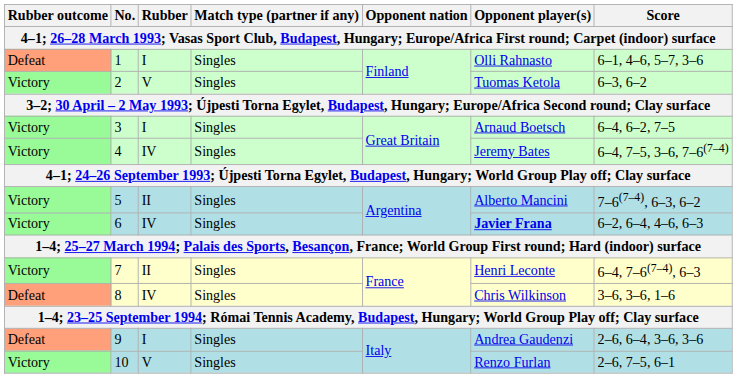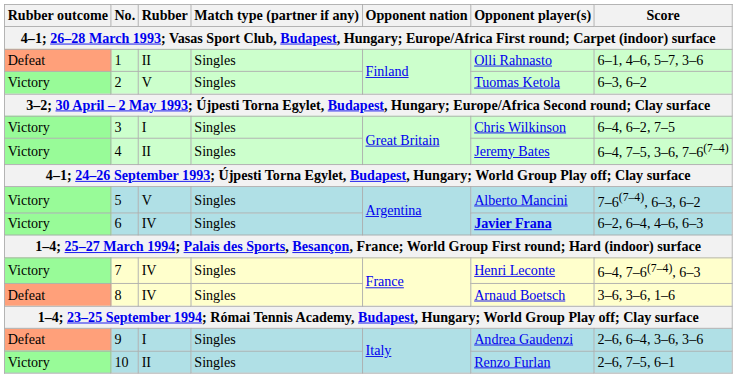 <table class=wikitable>
 <tr>
 <th>Rubber outcome</th>
 <th>No.</th>
 <th>Rubber</th>
 <th>Match type (partner if any)</th>
 <th>Opponent nation</th>
 <th>Opponent player(s)</th>
 <th>Score</th>
 </tr>
 <tr>
 <th colspan=7>4–1; <a href='#'>26–28 March 1993</a>; Vasas Sport Club, <a href='#'>Budapest</a>, Hungary; Europe/Africa First round; Carpet (indoor) surface</th>
 </tr>
 <tr bgcolor=#CCFFCC>
 <td bgcolor=FFA07A>Defeat</td>
 <td>1</td>
-<td>I</td>
+<td>II</td>
 <td>Singles</td>
 <td rowspan=2> <a href='#'>Finland</a></td>
 <td><a href='#'>Olli Rahnasto</a></td>
 <td>6–1, 4–6, 5–7, 3–6</td>
 </tr>
 <tr bgcolor=#CCFFCC>
 <td bgcolor=98FB98>Victory</td>
 <td>2</td>
 <td>V</td>
 <td>Singles</td>
 <td><a href='#'>Tuomas Ketola</a></td>
 <td>6–3, 6–2</td>
 </tr>
 <tr>
 <th colspan=7>3–2; <a href='#'>30 April – 2 May 1993</a>; Újpesti Torna Egylet, <a href='#'>Budapest</a>, Hungary; Europe/Africa Second round; Clay surface</th>
 </tr>
 <tr bgcolor=#CCFFCC>
 <td bgcolor=98FB98>Victory</td>
 <td>3</td>
 <td>I</td>
 <td>Singles</td>
 <td rowspan=2> <a href='#'>Great Britain</a></td>
-<td><a href='#'>Arnaud Boetsch</a></td>
+<td><a href='#'>Chris Wilkinson</a></td>
 <td>6–4, 6–2, 7–5</td>
 </tr>
 <tr bgcolor=#CCFFCC>
 <td bgcolor=98FB98>Victory</td>
 <td>4</td>
-<td>IV</td>
+<td>II</td>
 <td>Singles</td>
 <td><a href='#'>Jeremy Bates</a></td>
 <td>6–4, 7–5, 3–6, 7–6<sup>(7–4)</sup></td>
 </tr>
 <tr>
 <th colspan=7>4–1; <a href='#'>24–26 September 1993</a>; Újpesti Torna Egylet, <a href='#'>Budapest</a>, Hungary; World Group Play off; Clay surface</th>
 </tr>
 <tr bgcolor=#B0E0E6>
 <td bgcolor=98FB98>Victory</td>
 <td>5</td>
-<td>II</td>
+<td>V</td>
 <td>Singles</td>
 <td rowspan=2> <a href='#'>Argentina</a></td>
 <td><a href='#'>Alberto Mancini</a></td>
 <td>7–6<sup>(7–4)</sup>, 6–3, 6–2</td>
 </tr>
 <tr bgcolor=#B0E0E6>
 <td bgcolor=98FB98>Victory</td>
 <td>6</td>
 <td>IV</td>
 <td>Singles</td>
 <td><strong><a href='#'>Javier Frana</a></strong></td>
 <td>6–2, 6–4, 4–6, 6–3</td>
 </tr>
 <tr>
 <th colspan=7>1–4; <a href='#'>25–27 March 1994</a>; <a href='#'>Palais des Sports</a>, <a href='#'>Besançon</a>, France; World Group First round; Hard (indoor) surface</th>
 </tr>
 <tr bgcolor=#FFFFCC>
 <td bgcolor=98FB98>Victory</td>
 <td>7</td>
-<td>II</td>
+<td>IV</td>
 <td>Singles</td>
 <td rowspan=2> <a href='#'>France</a></td>
 <td><a href='#'>Henri Leconte</a></td>
 <td>6–4, 7–6<sup>(7–4)</sup>, 6–3</td>
 </tr>
 <tr bgcolor=#FFFFCC>
 <td bgcolor=FFA07A>Defeat</td>
 <td>8</td>
 <td>IV</td>
 <td>Singles</td>
-<td><a href='#'>Chris Wilkinson</a></td>
+<td><a href='#'>Arnaud Boetsch</a></td>
 <td>3–6, 3–6, 1–6</td>
 </tr>
 <tr>
 <th colspan=7>1–4; <a href='#'>23–25 September 1994</a>; Római Tennis Academy, <a href='#'>Budapest</a>, Hungary; World Group Play off; Clay surface</th>
 </tr>
 <tr bgcolor=#B0E0E6>
 <td bgcolor=FFA07A>Defeat</td>
 <td>9</td>
 <td>I</td>
 <td>Singles</td>
 <td rowspan=2> <a href='#'>Italy</a></td>
 <td><a href='#'>Andrea Gaudenzi</a></td>
 <td>2–6, 6–4, 3–6, 3–6</td>
 </tr>
 <tr bgcolor=#B0E0E6>
 <td bgcolor=98FB98>Victory</td>
 <td>10</td>
-<td>V</td>
+<td>II</td>
 <td>Singles</td>
 <td><a href='#'>Renzo Furlan</a></td>
 <td>2–6, 7–5, 6–1</td>
 </tr>
 </table>
